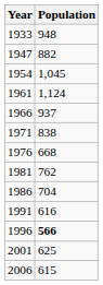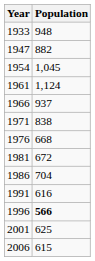 <table class="wikitable">
 <tr>
 <th>Year</th>
 <th>Population</th>
 </tr>
 <tr>
 <td>1933</td>
 <td>948</td>
 </tr>
 <tr>
 <td>1947</td>
 <td>882</td>
 </tr>
 <tr>
 <td>1954</td>
 <td>1,045</td>
 </tr>
 <tr>
 <td>1961</td>
 <td>1,124</td>
 </tr>
 <tr>
 <td>1966</td>
 <td>937</td>
 </tr>
 <tr>
 <td>1971</td>
 <td>838</td>
 </tr>
 <tr>
 <td>1976</td>
 <td>668</td>
 </tr>
 <tr>
 <td>1981</td>
-<td>762</td>
+<td>672</td>
 </tr>
 <tr>
 <td>1986</td>
 <td>704</td>
 </tr>
 <tr>
 <td>1991</td>
 <td>616</td>
 </tr>
 <tr>
 <td>1996</td>
 <td><strong>566</strong></td>
 </tr>
 <tr>
 <td>2001</td>
 <td>625</td>
 </tr>
 <tr>
 <td>2006</td>
 <td>615</td>
 </tr>
 </table>
